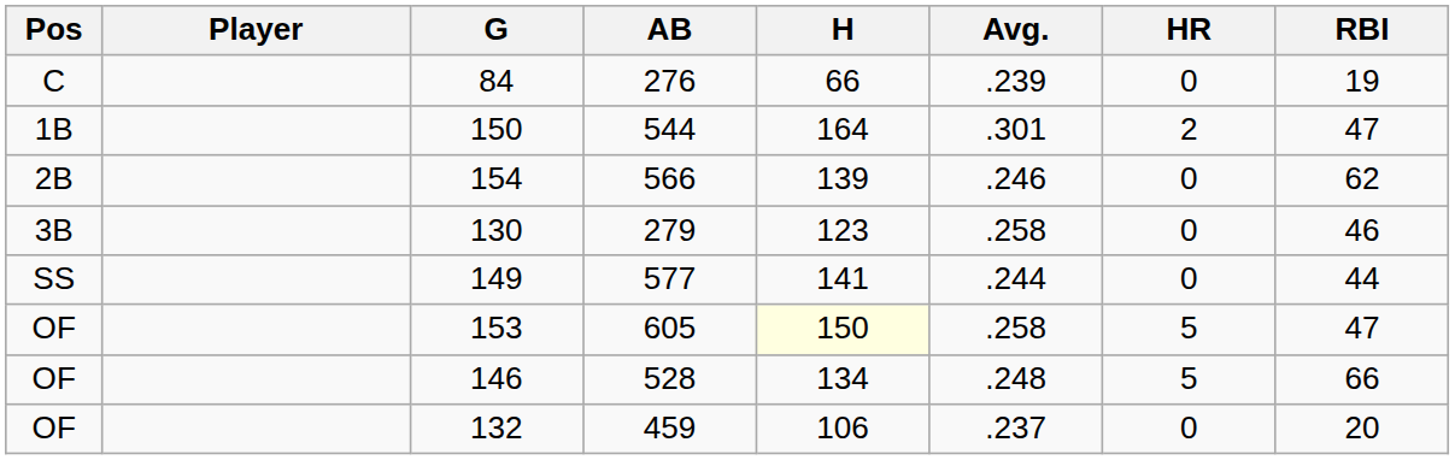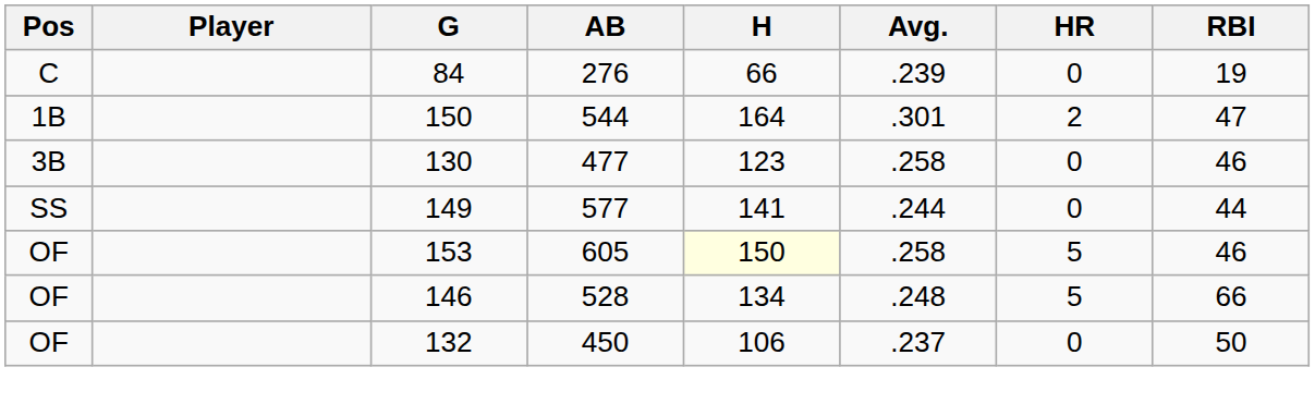 <table class="wikitable sortable">
 <tr>
 <th bgcolor="#DDDDFF" width="5%">Pos</th>
 <th bgcolor="#DDDDFF" width="16%">Player</th>
 <th bgcolor="#DDDDFF" width="9%">G</th>
 <th bgcolor="#DDDDFF" width="9%">AB</th>
 <th bgcolor="#DDDDFF" width="9%">H</th>
 <th bgcolor="#DDDDFF" width="9%">Avg.</th>
 <th bgcolor="#DDDDFF" width="9%">HR</th>
 <th bgcolor="#DDDDFF" width="9%">RBI</th>
 </tr>
 <tr align="center">
 <td>C</td>
 <td></td>
 <td>84</td>
 <td>276</td>
 <td>66</td>
 <td>.239</td>
 <td>0</td>
 <td>19</td>
 </tr>
 <tr align="center">
 <td>1B</td>
 <td></td>
 <td>150</td>
 <td>544</td>
 <td>164</td>
 <td>.301</td>
 <td>2</td>
 <td>47</td>
 </tr>
 <tr align="center">
-<td>2B</td>
-<td></td>
-<td>154</td>
-<td>566</td>
-<td>139</td>
-<td>.246</td>
-<td>0</td>
-<td>62</td>
-</tr>
-<tr align="center">
 <td>3B</td>
 <td></td>
 <td>130</td>
-<td>279</td>
+<td>477</td>
 <td>123</td>
 <td>.258</td>
 <td>0</td>
 <td>46</td>
 </tr>
 <tr align="center">
 <td>SS</td>
 <td></td>
 <td>149</td>
 <td>577</td>
 <td>141</td>
 <td>.244</td>
 <td>0</td>
 <td>44</td>
 </tr>
 <tr align="center">
 <td>OF</td>
 <td></td>
 <td>153</td>
 <td>605</td>
 <td style="background: lightyellow;">150</td>
 <td>.258</td>
 <td>5</td>
-<td>47</td>
+<td>46</td>
 </tr>
 <tr align="center">
 <td>OF</td>
 <td></td>
 <td>146</td>
 <td>528</td>
 <td>134</td>
 <td>.248</td>
 <td>5</td>
 <td>66</td>
 </tr>
 <tr align="center">
 <td>OF</td>
 <td></td>
 <td>132</td>
-<td>459</td>
+<td>450</td>
 <td>106</td>
 <td>.237</td>
 <td>0</td>
-<td>20</td>
+<td>50</td>
 </tr>
 </table>
